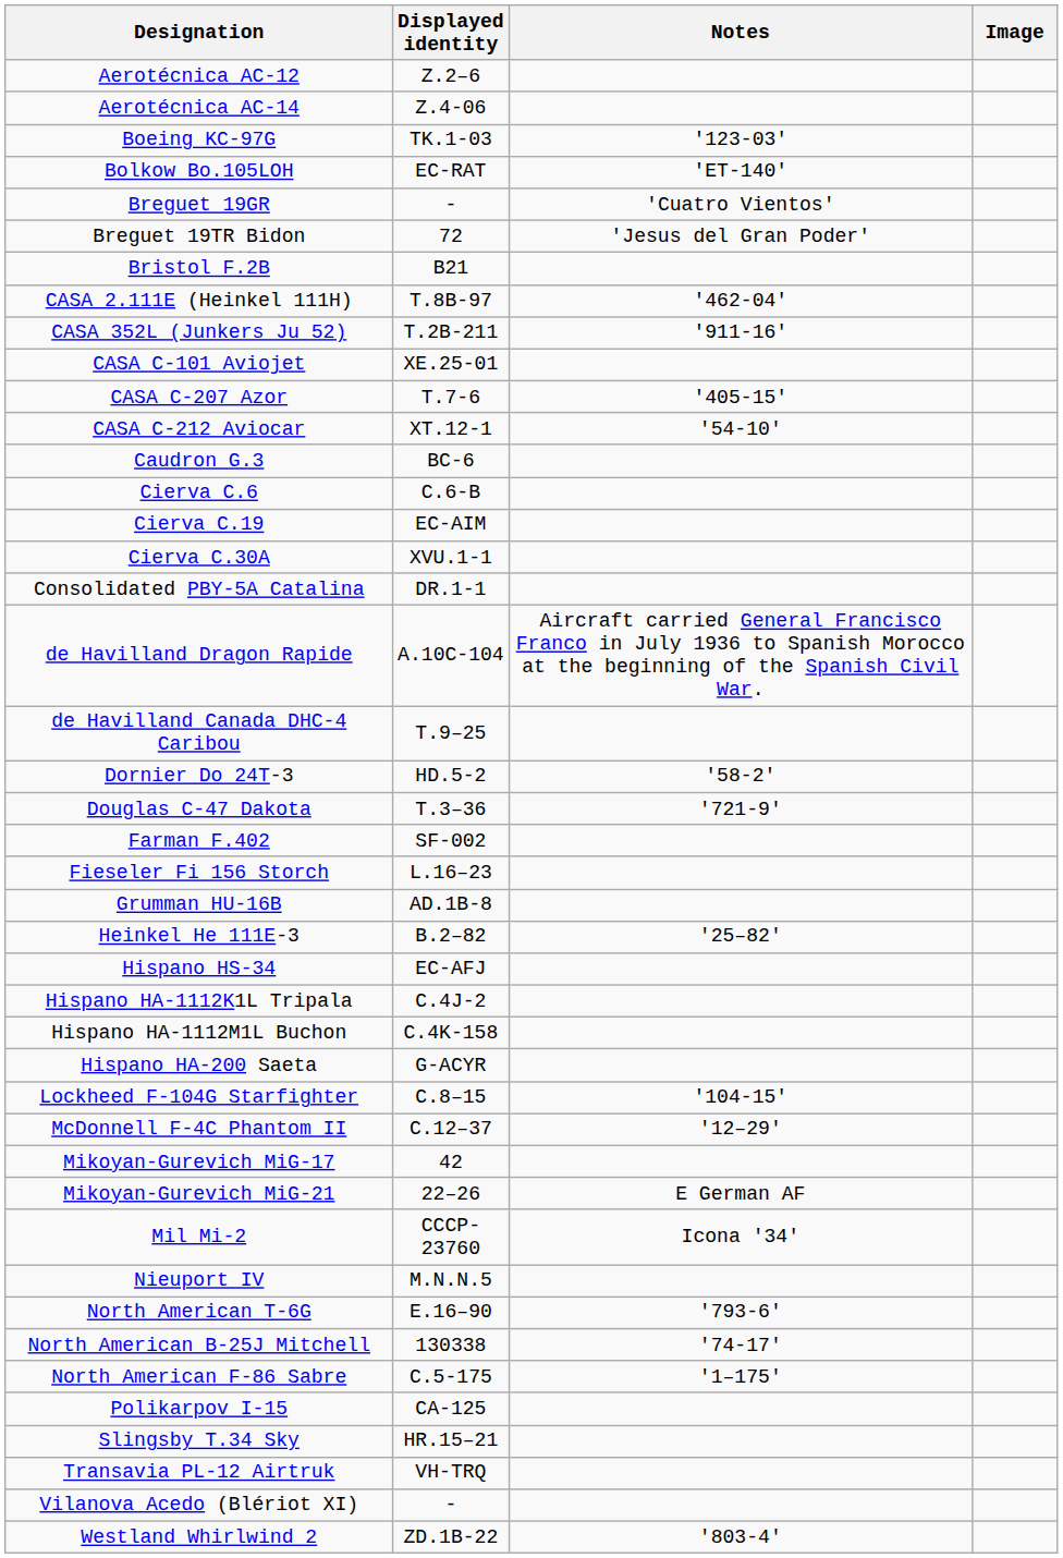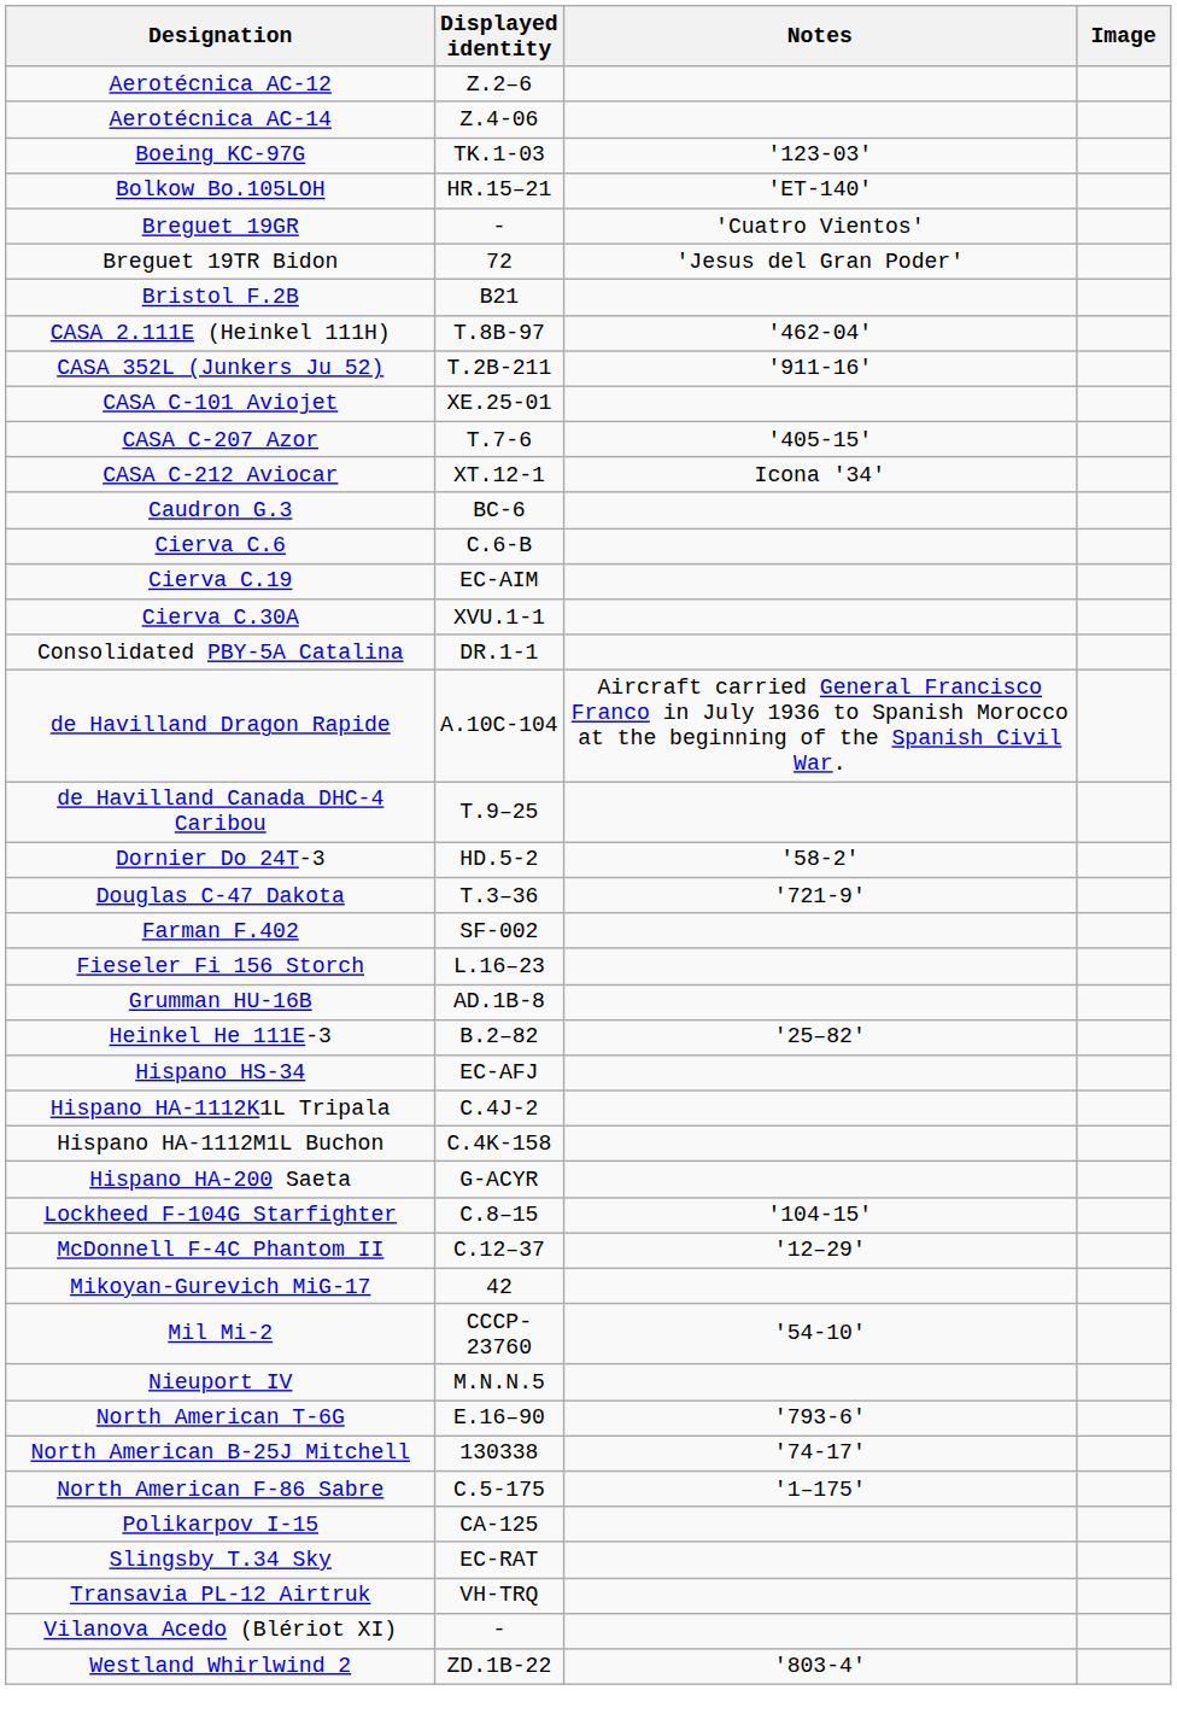 <table class="wikitable" style="text-align:center">
 <tr>
 <th width="250">Designation</th>
 <th width="50">Displayed identity</th>
 <th width="300">Notes</th>
 <th width="50">Image</th>
 </tr>
 <tr>
 <td><a href='#'>Aerotécnica AC-12</a></td>
 <td>Z.2–6</td>
 <td></td>
 <td></td>
 </tr>
 <tr>
 <td><a href='#'>Aerotécnica AC-14</a></td>
 <td>Z.4-06</td>
 <td></td>
 <td></td>
 </tr>
 <tr>
 <td><a href='#'>Boeing KC-97G</a></td>
 <td>TK.1-03</td>
 <td>'123-03'</td>
 <td></td>
 </tr>
 <tr>
 <td><a href='#'>Bolkow Bo.105LOH</a></td>
-<td>EC-RAT</td>
+<td>HR.15–21</td>
 <td>'ET-140'</td>
 <td></td>
 </tr>
 <tr>
 <td><a href='#'>Breguet 19GR</a></td>
 <td>-</td>
 <td>'Cuatro Vientos'</td>
 <td></td>
 </tr>
 <tr>
 <td>Breguet 19TR Bidon</td>
 <td>72</td>
 <td>'Jesus del Gran Poder'</td>
 <td></td>
 </tr>
 <tr>
 <td><a href='#'>Bristol F.2B</a></td>
 <td>B21</td>
 <td></td>
 <td></td>
 </tr>
 <tr>
 <td><a href='#'>CASA 2.111E</a> (Heinkel 111H)</td>
 <td>T.8B-97</td>
 <td>'462-04'</td>
 <td></td>
 </tr>
 <tr>
 <td><a href='#'>CASA 352L (Junkers Ju 52)</a></td>
 <td>T.2B-211</td>
 <td>'911-16'</td>
 <td></td>
 </tr>
 <tr>
 <td><a href='#'>CASA C-101 Aviojet</a></td>
 <td>XE.25-01</td>
 <td></td>
 <td></td>
 </tr>
 <tr>
 <td><a href='#'>CASA C-207 Azor</a></td>
 <td>T.7-6</td>
 <td>'405-15'</td>
 <td></td>
 </tr>
 <tr>
 <td><a href='#'>CASA C-212 Aviocar</a></td>
 <td>XT.12-1</td>
-<td>'54-10'</td>
+<td>Icona '34'</td>
 <td></td>
 </tr>
 <tr>
 <td><a href='#'>Caudron G.3</a></td>
 <td>BC-6</td>
 <td></td>
 <td></td>
 </tr>
 <tr>
 <td><a href='#'>Cierva C.6</a></td>
 <td>C.6-B</td>
 <td></td>
 <td></td>
 </tr>
 <tr>
 <td><a href='#'>Cierva C.19</a></td>
 <td>EC-AIM</td>
 <td></td>
 <td></td>
 </tr>
 <tr>
 <td><a href='#'>Cierva C.30A</a></td>
 <td>XVU.1-1</td>
 <td></td>
 <td></td>
 </tr>
 <tr>
 <td>Consolidated <a href='#'>PBY-5A Catalina</a></td>
 <td>DR.1-1</td>
 <td></td>
 <td></td>
 </tr>
 <tr>
 <td><a href='#'>de Havilland Dragon Rapide</a></td>
 <td>A.10C-104</td>
 <td>Aircraft carried <a href='#'>General Francisco Franco</a> in July 1936 to Spanish Morocco at the beginning of the <a href='#'>Spanish Civil War</a>.</td>
 <td></td>
 </tr>
 <tr>
 <td><a href='#'>de Havilland Canada DHC-4 Caribou</a></td>
 <td>T.9–25</td>
 <td></td>
 <td></td>
 </tr>
 <tr>
 <td><a href='#'>Dornier Do 24T</a>-3</td>
 <td>HD.5-2</td>
 <td>'58-2'</td>
 <td></td>
 </tr>
 <tr>
 <td><a href='#'>Douglas C-47 Dakota</a></td>
 <td>T.3–36</td>
 <td>'721-9'</td>
 <td></td>
 </tr>
 <tr>
 <td><a href='#'>Farman F.402</a></td>
 <td>SF-002</td>
 <td></td>
 <td></td>
 </tr>
 <tr>
 <td><a href='#'>Fieseler Fi 156 Storch</a></td>
 <td>L.16–23</td>
 <td></td>
 <td></td>
 </tr>
 <tr>
 <td><a href='#'>Grumman HU-16B</a></td>
 <td>AD.1B-8</td>
 <td></td>
 <td></td>
 </tr>
 <tr>
 <td><a href='#'>Heinkel He 111E</a>-3</td>
 <td>B.2–82</td>
 <td>'25–82'</td>
 <td></td>
 </tr>
 <tr>
 <td><a href='#'>Hispano HS-34</a></td>
 <td>EC-AFJ</td>
 <td></td>
 <td></td>
 </tr>
 <tr>
 <td><a href='#'>Hispano HA-1112K</a>1L Tripala</td>
 <td>C.4J-2</td>
 <td></td>
 <td></td>
 </tr>
 <tr>
 <td>Hispano HA-1112M1L Buchon</td>
 <td>C.4K-158</td>
 <td></td>
 <td></td>
 </tr>
 <tr>
 <td><a href='#'>Hispano HA-200</a> Saeta</td>
 <td>G-ACYR</td>
 <td></td>
 <td></td>
 </tr>
 <tr>
 <td><a href='#'>Lockheed F-104G Starfighter</a></td>
 <td>C.8–15</td>
 <td>'104-15'</td>
 <td></td>
 </tr>
 <tr>
 <td><a href='#'>McDonnell F-4C Phantom II</a></td>
 <td>C.12–37</td>
 <td>'12–29'</td>
 <td></td>
 </tr>
 <tr>
 <td><a href='#'>Mikoyan-Gurevich MiG-17</a></td>
 <td>42</td>
 <td></td>
 <td></td>
 </tr>
 <tr>
-<td><a href='#'>Mikoyan-Gurevich MiG-21</a></td>
-<td>22–26</td>
-<td>E German AF</td>
-<td></td>
-</tr>
-<tr>
 <td><a href='#'>Mil Mi-2</a></td>
 <td>CCCP-23760</td>
-<td>Icona '34'</td>
+<td>'54-10'</td>
 <td></td>
 </tr>
 <tr>
 <td><a href='#'>Nieuport IV</a></td>
 <td>M.N.N.5</td>
 <td></td>
 <td></td>
 </tr>
 <tr>
 <td><a href='#'>North American T-6G</a></td>
 <td>E.16–90</td>
 <td>'793-6'</td>
 <td></td>
 </tr>
 <tr>
 <td><a href='#'>North American B-25J Mitchell</a></td>
 <td>130338</td>
 <td>'74-17'</td>
 <td></td>
 </tr>
 <tr>
 <td><a href='#'>North American F-86 Sabre</a></td>
 <td>C.5-175</td>
 <td>'1–175'</td>
 <td></td>
 </tr>
 <tr>
 <td><a href='#'>Polikarpov I-15</a></td>
 <td>CA-125</td>
 <td></td>
 <td></td>
 </tr>
 <tr>
 <td><a href='#'>Slingsby T.34 Sky</a></td>
-<td>HR.15–21</td>
+<td>EC-RAT</td>
 <td></td>
 <td></td>
 </tr>
 <tr>
 <td><a href='#'>Transavia PL-12 Airtruk</a></td>
 <td>VH-TRQ</td>
 <td></td>
 <td></td>
 </tr>
 <tr>
 <td><a href='#'>Vilanova Acedo</a> (Blériot XI)</td>
 <td>-</td>
 <td></td>
 <td></td>
 </tr>
 <tr>
 <td><a href='#'>Westland Whirlwind 2</a></td>
 <td>ZD.1B-22</td>
 <td>'803-4'</td>
 <td></td>
 </tr>
 </table>
